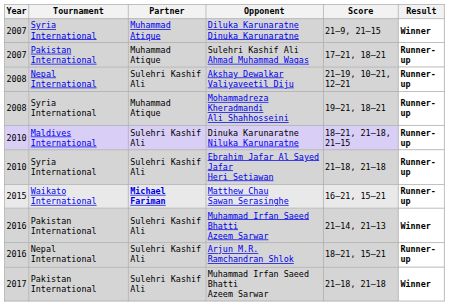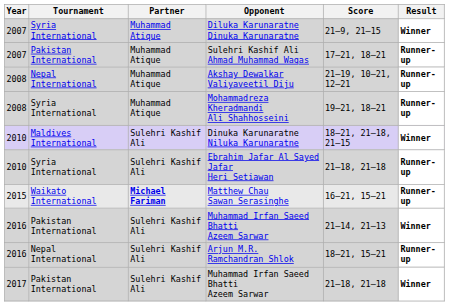 <table class="sortable wikitable" style="font-size: 90%;">
 <tr>
 <th>Year</th>
 <th>Tournament</th>
 <th>Partner</th>
 <th>Opponent</th>
 <th>Score</th>
 <th>Result</th>
 </tr>
 <tr style="background:#D5D5D5">
 <td align="center">2007</td>
 <td align="left"><a href='#'>Syria International</a></td>
 <td align="left"> <a href='#'>Muhammad Atique</a></td>
 <td align="left"> <a href='#'>Diluka Karunaratne</a><br> <a href='#'>Dinuka Karunaratne</a></td>
 <td align="left">21–9, 21–15</td>
 <td style="text-align:left; background:white"> <strong>Winner</strong></td>
 </tr>
 <tr style="background:#D5D5D5">
 <td align="center">2007</td>
 <td align="left"><a href='#'>Pakistan International</a></td>
 <td align="left"> Muhammad Atique</td>
 <td align="left"> Sulehri Kashif Ali<br> <a href='#'>Ahmad Muhammad Waqas</a></td>
 <td align="left">17–21, 18–21</td>
 <td style="text-align:left; background:white"> <strong>Runner-up</strong></td>
 </tr>
 <tr style="background:#D5D5D5">
 <td align="center">2008</td>
 <td align="left"><a href='#'>Nepal International</a></td>
-<td align="left"> Sulehri Kashif Ali</td>
+<td align="left"> Muhammad Atique</td>
 <td align="left"> <a href='#'>Akshay Dewalkar</a><br> <a href='#'>Valiyaveetil Diju</a></td>
 <td align="left">21–19, 10–21, 12–21</td>
 <td style="text-align:left; background:white"> <strong>Runner-up</strong></td>
 </tr>
 <tr style="background:#D5D5D5">
 <td align="center">2008</td>
 <td align="left">Syria International</td>
 <td align="left"> Muhammad Atique</td>
 <td align="left"> <a href='#'>Mohammadreza Kheradmandi</a><br> <a href='#'>Ali Shahhosseini</a></td>
 <td align="left">19–21, 18–21</td>
 <td style="text-align:left; background:white"> <strong>Runner-up</strong></td>
 </tr>
 <tr style="background:#D8CEF6">
 <td align="center">2010</td>
 <td align="left"><a href='#'>Maldives International</a></td>
 <td align="left"> Sulehri Kashif Ali</td>
 <td align="left"> Dinuka Karunaratne<br> <a href='#'>Niluka Karunaratne</a></td>
 <td align="left">18–21, 21–18, 21–15</td>
-<td style="text-align:left; background:white"> <strong>Runner-up</strong></td>
+<td style="text-align:left; background:white"> <strong>Winner</strong></td>
 </tr>
 <tr style="background:#D5D5D5">
 <td align="center">2010</td>
 <td align="left">Syria International</td>
 <td align="left"> Sulehri Kashif Ali</td>
 <td align="left"> <a href='#'>Ebrahim Jafar Al Sayed Jafar</a><br> <a href='#'>Heri Setiawan</a></td>
 <td align="left">21–18, 21–18</td>
 <td style="text-align:left; background:white"> <strong>Runner-up</strong></td>
 </tr>
 <tr style="background:#E9E9E9">
 <td align="center">2015</td>
 <td align="left"><a href='#'>Waikato International</a></td>
 <td align="left"><strong> <a href='#'>Michael Fariman</a></strong></td>
 <td align="left"> <a href='#'>Matthew Chau</a><br> <a href='#'>Sawan Serasinghe</a></td>
 <td align="left">16–21, 15–21</td>
 <td style="text-align:left; background:white"> <strong>Runner-up</strong></td>
 </tr>
 <tr style="background:#D5D5D5">
 <td align="center">2016</td>
 <td align="left">Pakistan International</td>
 <td align="left"> Sulehri Kashif Ali</td>
 <td align="left"> <a href='#'>Muhammad Irfan Saeed Bhatti</a><br> <a href='#'>Azeem Sarwar</a></td>
 <td align="left">21–14, 21–13</td>
 <td style="text-align:left; background:white"> <strong>Winner</strong></td>
 </tr>
 <tr style="background:#D5D5D5">
 <td align="center">2016</td>
 <td align="left">Nepal International</td>
 <td align="left"> Sulehri Kashif Ali</td>
 <td align="left"> <a href='#'>Arjun M.R.</a><br> <a href='#'>Ramchandran Shlok</a></td>
 <td align="left">18–21, 15–21</td>
 <td style="text-align:left; background:white"> <strong>Runner-up</strong></td>
 </tr>
 <tr style="background:#D5D5D5">
 <td align="center">2017</td>
 <td align="left">Pakistan International</td>
 <td align="left"> Sulehri Kashif Ali</td>
 <td align="left"> Muhammad Irfan Saeed Bhatti<br> Azeem Sarwar</td>
 <td align="left">21–18, 21–18</td>
 <td style="text-align:left; background:white"> <strong>Winner</strong></td>
 </tr>
 </table>
